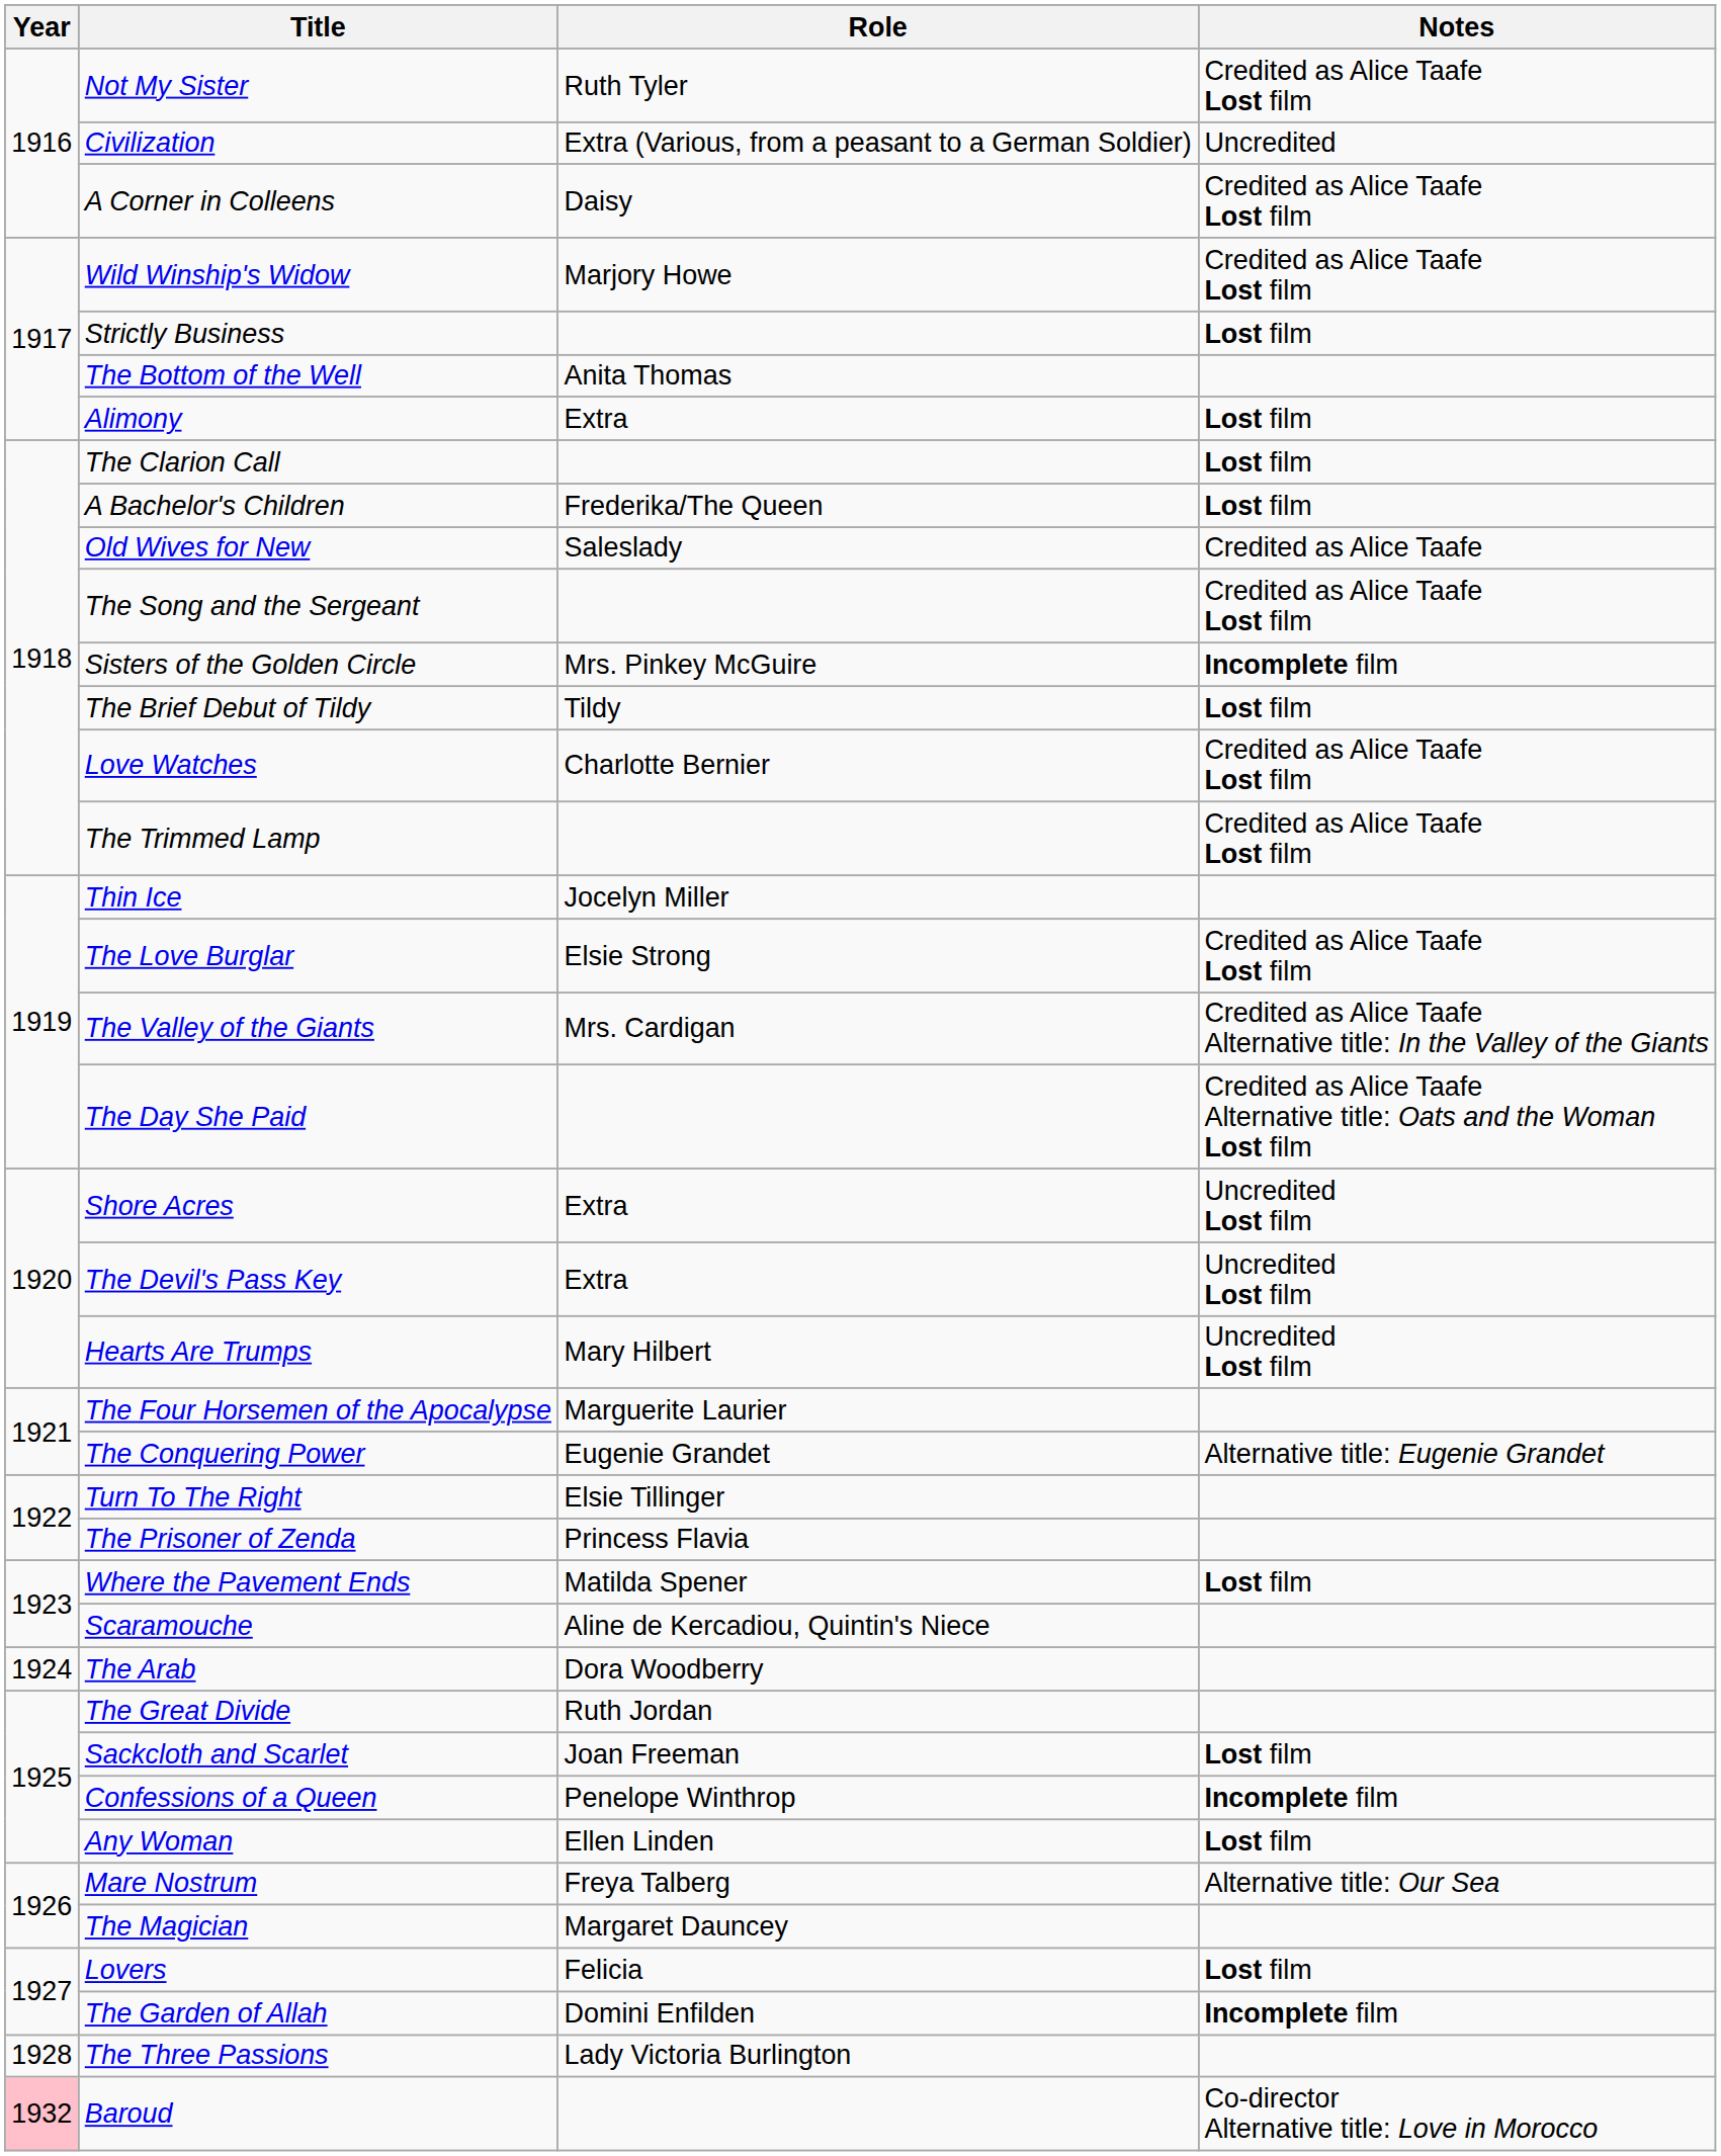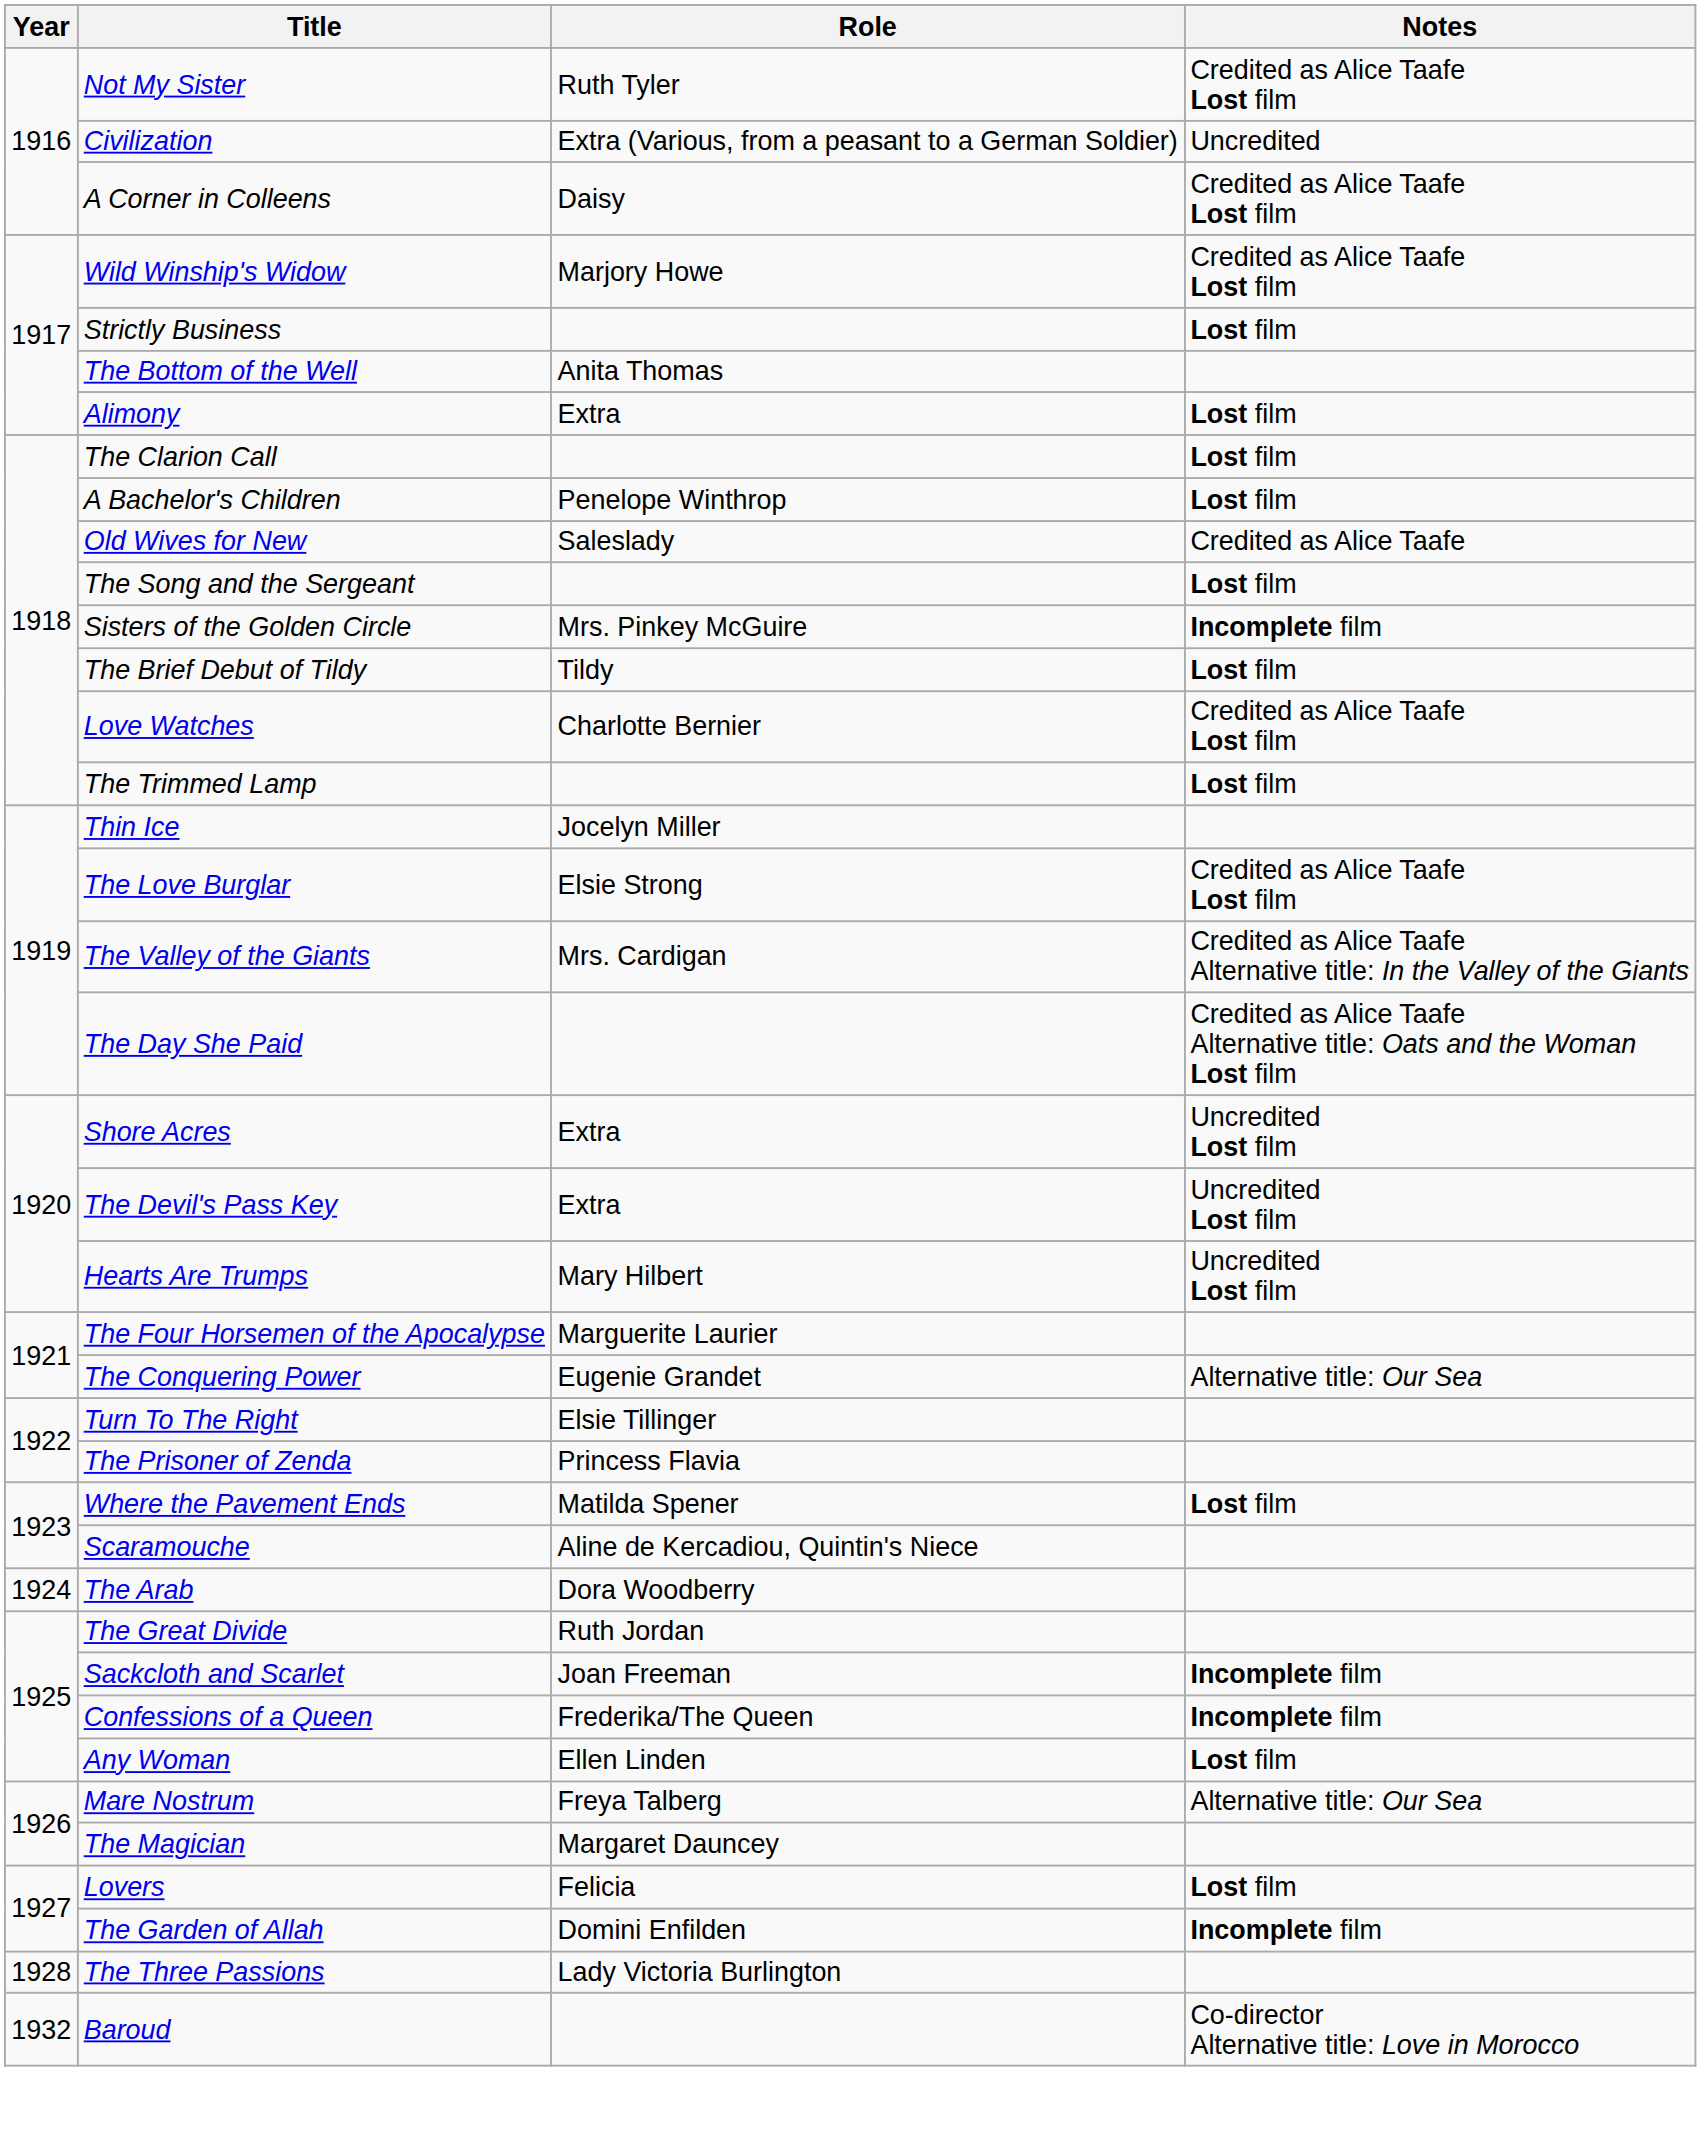 <table class="wikitable" style="font-size: 90%;">
 <tr>
 <th>Year</th>
 <th>Title</th>
 <th>Role</th>
 <th>Notes</th>
 </tr>
 <tr>
 <td rowspan=3>1916</td>
 <td><em><a href='#'>Not My Sister</a></em></td>
 <td>Ruth Tyler</td>
 <td>Credited as Alice Taafe<br><strong>Lost</strong> film</td>
 </tr>
 <tr>
 <td><em><a href='#'>Civilization</a></em></td>
 <td>Extra (Various, from a peasant to a German Soldier)</td>
 <td>Uncredited</td>
 </tr>
 <tr>
 <td><em>A Corner in Colleens</em></td>
 <td>Daisy</td>
 <td>Credited as Alice Taafe<br><strong>Lost</strong> film</td>
 </tr>
 <tr>
 <td rowspan=4>1917</td>
 <td><em><a href='#'>Wild Winship's Widow</a></em></td>
 <td>Marjory Howe</td>
 <td>Credited as Alice Taafe<br><strong>Lost</strong> film</td>
 </tr>
 <tr>
 <td><em>Strictly Business</em></td>
 <td></td>
 <td><strong>Lost</strong> film</td>
 </tr>
 <tr>
 <td><em><a href='#'>The Bottom of the Well</a></em></td>
 <td>Anita Thomas</td>
 <td></td>
 </tr>
 <tr>
 <td><em><a href='#'>Alimony</a></em></td>
 <td>Extra</td>
 <td><strong>Lost</strong> film</td>
 </tr>
 <tr>
 <td rowspan=8>1918</td>
 <td><em>The Clarion Call</em></td>
 <td></td>
 <td><strong>Lost</strong> film</td>
 </tr>
 <tr>
 <td><em>A Bachelor's Children</em></td>
-<td>Frederika/The Queen</td>
+<td>Penelope Winthrop</td>
 <td><strong>Lost</strong> film</td>
 </tr>
 <tr>
 <td><em><a href='#'>Old Wives for New</a></em></td>
 <td>Saleslady</td>
 <td>Credited as Alice Taafe</td>
 </tr>
 <tr>
 <td><em>The Song and the Sergeant </em></td>
 <td></td>
-<td>Credited as Alice Taafe<br><strong>Lost</strong> film</td>
+<td><strong>Lost</strong> film</td>
 </tr>
 <tr>
 <td><em>Sisters of the Golden Circle</em></td>
 <td>Mrs. Pinkey McGuire</td>
 <td><strong>Incomplete</strong> film</td>
 </tr>
 <tr>
 <td><em>The Brief Debut of Tildy</em></td>
 <td>Tildy</td>
 <td><strong>Lost</strong> film</td>
 </tr>
 <tr>
 <td><em><a href='#'>Love Watches</a></em></td>
 <td>Charlotte Bernier</td>
 <td>Credited as Alice Taafe<br><strong>Lost</strong> film</td>
 </tr>
 <tr>
 <td><em>The Trimmed Lamp</em></td>
 <td></td>
-<td>Credited as Alice Taafe<br> <strong>Lost</strong> film</td>
+<td><strong>Lost</strong> film</td>
 </tr>
 <tr>
 <td rowspan=4>1919</td>
 <td><em><a href='#'>Thin Ice</a></em></td>
 <td>Jocelyn Miller</td>
 <td></td>
 </tr>
 <tr>
 <td><em><a href='#'>The Love Burglar</a></em></td>
 <td>Elsie Strong</td>
 <td>Credited as Alice Taafe<br> <strong>Lost</strong> film</td>
 </tr>
 <tr>
 <td><em><a href='#'>The Valley of the Giants</a></em></td>
 <td>Mrs. Cardigan</td>
 <td>Credited as Alice Taafe<br>Alternative title: <em>In the Valley of the Giants</em></td>
 </tr>
 <tr>
 <td><em><a href='#'>The Day She Paid</a></em></td>
 <td></td>
 <td>Credited as Alice Taafe<br>Alternative title: <em>Oats and the Woman</em> <br> <strong>Lost</strong> film</td>
 </tr>
 <tr>
 <td rowspan=3>1920</td>
 <td><em><a href='#'>Shore Acres</a></em></td>
 <td>Extra</td>
 <td>Uncredited<br> <strong>Lost</strong> film</td>
 </tr>
 <tr>
 <td><em><a href='#'>The Devil's Pass Key</a></em></td>
 <td>Extra</td>
 <td>Uncredited<br> <strong>Lost</strong> film</td>
 </tr>
 <tr>
 <td><em><a href='#'>Hearts Are Trumps</a></em></td>
 <td>Mary Hilbert</td>
 <td>Uncredited<br><strong>Lost</strong> film</td>
 </tr>
 <tr>
 <td rowspan=2>1921</td>
 <td><em><a href='#'>The Four Horsemen of the Apocalypse</a></em></td>
 <td>Marguerite Laurier</td>
 <td></td>
 </tr>
 <tr>
 <td><em><a href='#'>The Conquering Power</a></em></td>
 <td>Eugenie Grandet</td>
-<td>Alternative title: <em>Eugenie Grandet</em></td>
+<td>Alternative title: <em>Our Sea</em></td>
 </tr>
 <tr>
 <td rowspan=2>1922</td>
 <td><em><a href='#'>Turn To The Right</a></em></td>
 <td>Elsie Tillinger</td>
 <td></td>
 </tr>
 <tr>
 <td><em><a href='#'>The Prisoner of Zenda</a></em></td>
 <td>Princess Flavia</td>
 <td></td>
 </tr>
 <tr>
 <td rowspan=2>1923</td>
 <td><em><a href='#'>Where the Pavement Ends</a></em></td>
 <td>Matilda Spener</td>
 <td><strong>Lost</strong> film</td>
 </tr>
 <tr>
 <td><em><a href='#'>Scaramouche</a></em></td>
 <td>Aline de Kercadiou, Quintin's Niece</td>
 <td></td>
 </tr>
 <tr>
 <td>1924</td>
 <td><em><a href='#'>The Arab</a></em></td>
 <td>Dora Woodberry</td>
 <td></td>
 </tr>
 <tr>
 <td rowspan=4>1925</td>
 <td><em><a href='#'>The Great Divide</a></em></td>
 <td>Ruth Jordan</td>
 <td></td>
 </tr>
 <tr>
 <td><em><a href='#'>Sackcloth and Scarlet</a></em></td>
 <td>Joan Freeman</td>
-<td><strong>Lost</strong> film</td>
+<td><strong>Incomplete</strong> film</td>
 </tr>
 <tr>
 <td><em><a href='#'>Confessions of a Queen</a></em></td>
-<td>Penelope Winthrop</td>
+<td>Frederika/The Queen</td>
 <td><strong>Incomplete</strong> film</td>
 </tr>
 <tr>
 <td><em><a href='#'>Any Woman</a></em></td>
 <td>Ellen Linden</td>
 <td><strong>Lost</strong> film</td>
 </tr>
 <tr>
 <td rowspan=2>1926</td>
 <td><em><a href='#'>Mare Nostrum</a></em></td>
 <td>Freya Talberg</td>
 <td>Alternative title: <em>Our Sea</em></td>
 </tr>
 <tr>
 <td><em><a href='#'>The Magician</a></em></td>
 <td>Margaret Dauncey</td>
 <td></td>
 </tr>
 <tr>
 <td rowspan=2>1927</td>
 <td><em><a href='#'>Lovers</a></em></td>
 <td>Felicia</td>
 <td><strong>Lost</strong> film</td>
 </tr>
 <tr>
 <td><em><a href='#'>The Garden of Allah</a></em></td>
 <td>Domini Enfilden</td>
 <td><strong>Incomplete</strong> film</td>
 </tr>
 <tr>
 <td>1928</td>
 <td><em><a href='#'>The Three Passions</a></em></td>
 <td>Lady Victoria Burlington</td>
 <td></td>
 </tr>
 <tr>
-<td style="background: pink;">1932</td>
+<td>1932</td>
 <td><em><a href='#'>Baroud</a></em></td>
 <td></td>
 <td>Co-director<br>Alternative title: <em>Love in Morocco</em></td>
 </tr>
 </table>
